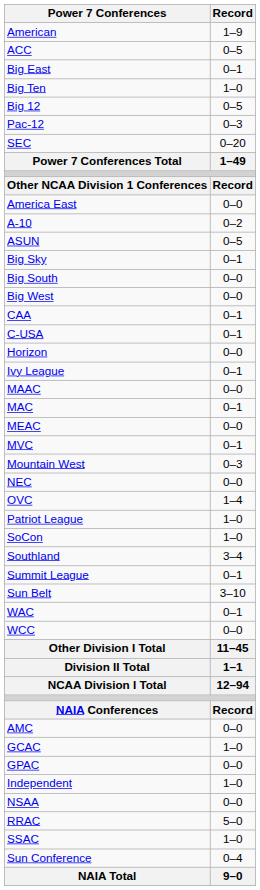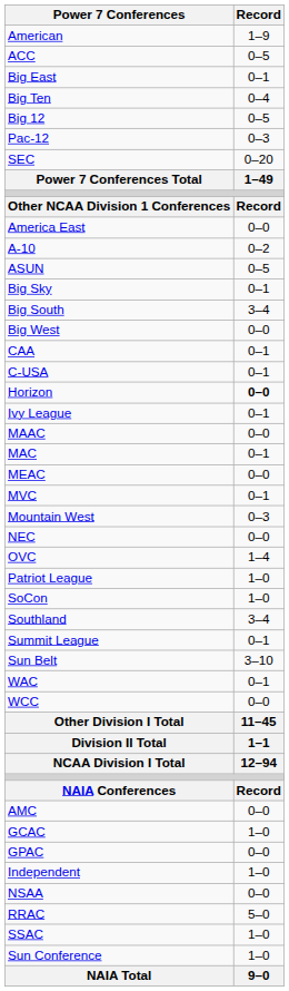 <table class="wikitable">
 <tr>
 <th>Power 7 Conferences</th>
 <th>Record</th>
 </tr>
 <tr>
 <td><a href='#'>American</a></td>
 <td align=center>1–9</td>
 </tr>
 <tr>
 <td><a href='#'>ACC</a></td>
 <td align=center>0–5</td>
 </tr>
 <tr>
 <td><a href='#'>Big East</a></td>
 <td align=center>0–1</td>
 </tr>
 <tr 1>
 <td><a href='#'>Big Ten</a></td>
-<td align=center>1–0</td>
+<td align=center>0–4</td>
 </tr>
 <tr>
 <td><a href='#'>Big 12</a></td>
 <td align=center>0–5</td>
 </tr>
 <tr>
 <td><a href='#'>Pac-12</a></td>
 <td align=center>0–3</td>
 </tr>
 <tr>
 <td><a href='#'>SEC</a></td>
 <td align=center>0–20</td>
 </tr>
 <tr>
 <th>Power 7 Conferences Total</th>
 <th>1–49</th>
 </tr>
 <tr>
 <th colspan="2" style="background:lightgrey;"></th>
 </tr>
 <tr>
 <th>Other NCAA Division 1 Conferences</th>
 <th>Record</th>
 </tr>
 <tr>
 <td><a href='#'>America East</a></td>
 <td align=center>0–0</td>
 </tr>
 <tr>
 <td><a href='#'>A-10</a></td>
 <td align=center>0–2</td>
 </tr>
 <tr>
 <td><a href='#'>ASUN</a></td>
 <td align=center>0–5</td>
 </tr>
 <tr>
 <td><a href='#'>Big Sky</a></td>
 <td align=center>0–1</td>
 </tr>
 <tr>
 <td><a href='#'>Big South</a></td>
-<td align=center>0–0</td>
+<td align=center>3–4</td>
 </tr>
 <tr>
 <td><a href='#'>Big West</a></td>
 <td align=center>0–0</td>
 </tr>
 <tr>
 <td><a href='#'>CAA</a></td>
 <td align=center>0–1</td>
 </tr>
 <tr>
 <td><a href='#'>C-USA</a></td>
 <td align=center>0–1</td>
 </tr>
 <tr>
 <td><a href='#'>Horizon</a></td>
-<td align=center>0–0</td>
+<td align=center><strong>0–0</strong></td>
 </tr>
 <tr>
 <td><a href='#'>Ivy League</a></td>
 <td align=center>0–1</td>
 </tr>
 <tr>
 <td><a href='#'>MAAC</a></td>
 <td align=center>0–0</td>
 </tr>
 <tr>
 <td><a href='#'>MAC</a></td>
 <td align=center>0–1</td>
 </tr>
 <tr>
 <td><a href='#'>MEAC</a></td>
 <td align=center>0–0</td>
 </tr>
 <tr>
 <td><a href='#'>MVC</a></td>
 <td align=center>0–1</td>
 </tr>
 <tr>
 <td><a href='#'>Mountain West</a></td>
 <td align=center>0–3</td>
 </tr>
 <tr>
 <td><a href='#'>NEC</a></td>
 <td align=center>0–0</td>
 </tr>
 <tr>
 <td><a href='#'>OVC</a></td>
 <td align=center>1–4</td>
 </tr>
 <tr>
 <td><a href='#'>Patriot League</a></td>
 <td align=center>1–0</td>
 </tr>
 <tr>
 <td><a href='#'>SoCon</a></td>
 <td align=center>1–0</td>
 </tr>
 <tr>
 <td><a href='#'>Southland</a></td>
 <td align=center>3–4</td>
 </tr>
 <tr>
 <td><a href='#'>Summit League</a></td>
 <td align=center>0–1</td>
 </tr>
 <tr>
 <td><a href='#'>Sun Belt</a></td>
 <td align=center>3–10</td>
 </tr>
 <tr>
 <td><a href='#'>WAC</a></td>
 <td align=center>0–1</td>
 </tr>
 <tr>
 <td><a href='#'>WCC</a></td>
 <td align=center>0–0</td>
 </tr>
 <tr>
 <th>Other Division I Total</th>
 <th>11–45</th>
 </tr>
 <tr>
 <th>Division II Total</th>
 <th>1–1</th>
 </tr>
 <tr>
 <th>NCAA Division I Total</th>
 <th>12–94</th>
 </tr>
 <tr>
 <th colspan="2" style="background:lightgrey;"></th>
 </tr>
 <tr>
 <th><a href='#'>NAIA</a> Conferences</th>
 <th>Record</th>
 </tr>
 <tr>
 <td><a href='#'>AMC</a></td>
 <td align=center>0–0</td>
 </tr>
 <tr>
 <td><a href='#'>GCAC</a></td>
 <td align=center>1–0</td>
 </tr>
 <tr>
 <td><a href='#'>GPAC</a></td>
 <td align=center>0–0</td>
 </tr>
 <tr>
 <td><a href='#'>Independent</a></td>
 <td align=center>1–0</td>
 </tr>
 <tr>
 <td><a href='#'>NSAA</a></td>
 <td align=center>0–0</td>
 </tr>
 <tr>
 <td><a href='#'>RRAC</a></td>
 <td align=center>5–0</td>
 </tr>
 <tr>
 <td><a href='#'>SSAC</a></td>
 <td align=center>1–0</td>
 </tr>
 <tr>
 <td><a href='#'>Sun Conference</a></td>
-<td align=center>0–4</td>
+<td align=center>1–0</td>
 </tr>
 <tr>
 <th>NAIA Total</th>
 <th>9–0</th>
 </tr>
 </table>
